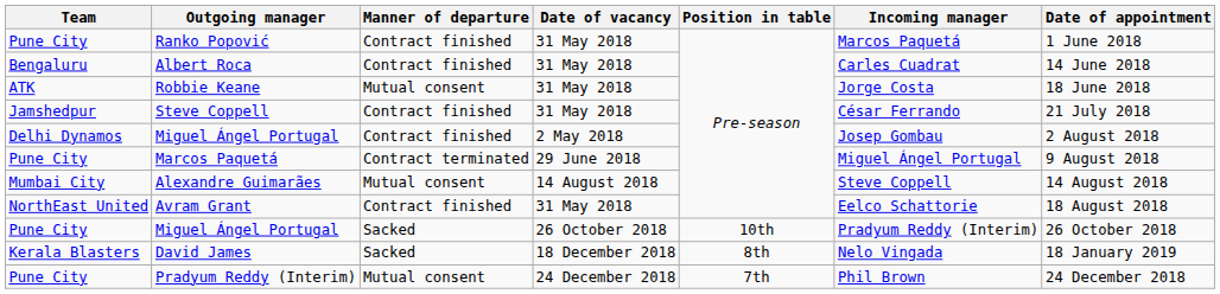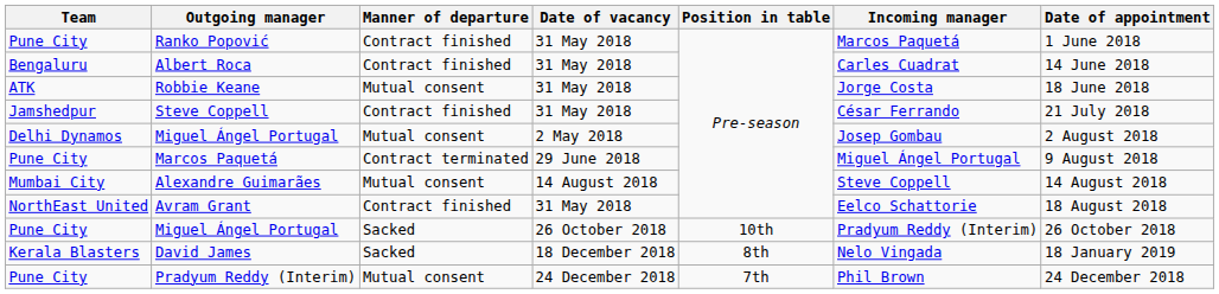 <table class="wikitable sortable">
 <tr>
 <th>Team</th>
 <th>Outgoing manager</th>
 <th>Manner of departure</th>
 <th>Date of vacancy</th>
 <th>Position in table</th>
 <th>Incoming manager</th>
 <th>Date of appointment</th>
 </tr>
 <tr>
 <td><a href='#'>Pune City</a></td>
 <td> <a href='#'>Ranko Popović</a></td>
 <td>Contract finished</td>
 <td>31 May 2018</td>
 <td rowspan="8" align="center"><em>Pre-season</em></td>
 <td> <a href='#'>Marcos Paquetá</a></td>
 <td>1 June 2018</td>
 </tr>
 <tr>
 <td><a href='#'>Bengaluru</a></td>
 <td> <a href='#'>Albert Roca</a></td>
 <td>Contract finished</td>
 <td>31 May 2018</td>
 <td> <a href='#'>Carles Cuadrat</a></td>
 <td>14 June 2018</td>
 </tr>
 <tr>
 <td><a href='#'>ATK</a></td>
 <td> <a href='#'>Robbie Keane</a></td>
 <td>Mutual consent</td>
 <td>31 May 2018</td>
 <td> <a href='#'>Jorge Costa</a></td>
 <td>18 June 2018</td>
 </tr>
 <tr>
 <td><a href='#'>Jamshedpur</a></td>
 <td> <a href='#'>Steve Coppell</a></td>
 <td>Contract finished</td>
 <td>31 May 2018</td>
 <td> <a href='#'>César Ferrando</a></td>
 <td>21 July 2018</td>
 </tr>
 <tr>
 <td><a href='#'>Delhi Dynamos</a></td>
 <td> <a href='#'>Miguel Ángel Portugal</a></td>
-<td>Contract finished</td>
+<td>Mutual consent</td>
 <td>2 May 2018</td>
 <td> <a href='#'>Josep Gombau</a></td>
 <td>2 August 2018</td>
 </tr>
 <tr>
 <td><a href='#'>Pune City</a></td>
 <td> <a href='#'>Marcos Paquetá</a></td>
 <td>Contract terminated</td>
 <td>29 June 2018</td>
 <td> <a href='#'>Miguel Ángel Portugal</a></td>
 <td>9 August 2018</td>
 </tr>
 <tr>
 <td><a href='#'>Mumbai City</a></td>
 <td> <a href='#'>Alexandre Guimarães</a></td>
 <td>Mutual consent</td>
 <td>14 August 2018</td>
 <td> <a href='#'>Steve Coppell</a></td>
 <td>14 August 2018</td>
 </tr>
 <tr>
 <td><a href='#'>NorthEast United</a></td>
 <td> <a href='#'>Avram Grant</a></td>
 <td>Contract finished</td>
 <td>31 May 2018</td>
 <td> <a href='#'>Eelco Schattorie</a></td>
 <td>18 August 2018</td>
 </tr>
 <tr>
 <td><a href='#'>Pune City</a></td>
 <td> <a href='#'>Miguel Ángel Portugal</a></td>
 <td>Sacked</td>
 <td>26 October 2018</td>
 <td align=center>10th</td>
 <td> <a href='#'>Pradyum Reddy</a> (Interim)</td>
 <td>26 October 2018</td>
 </tr>
 <tr>
 <td><a href='#'>Kerala Blasters</a></td>
 <td> <a href='#'>David James</a></td>
 <td>Sacked</td>
 <td>18 December 2018</td>
 <td align=center>8th</td>
 <td> <a href='#'>Nelo Vingada</a></td>
 <td>18 January 2019</td>
 </tr>
 <tr>
 <td><a href='#'>Pune City</a></td>
 <td> <a href='#'>Pradyum Reddy</a> (Interim)</td>
 <td>Mutual consent</td>
 <td>24 December 2018</td>
 <td align=center>7th</td>
 <td> <a href='#'>Phil Brown</a></td>
 <td>24 December 2018</td>
 </tr>
 </table>
